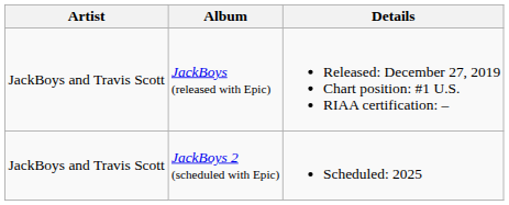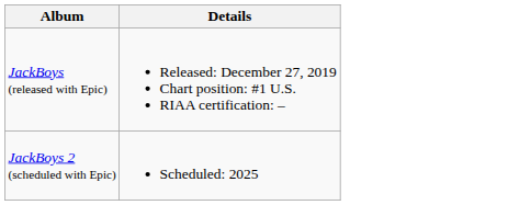 <table class="wikitable sortable">
 <tr>
-<th>Artist</th>
 <th>Album</th>
 <th class="unsortable">Details</th>
 </tr>
 <tr>
-<td>JackBoys and Travis Scott</td>
 <td><em><a href='#'>JackBoys</a></em><br><small>(released with Epic)</small></td>
 <td><br><ul><li>Released: December 27, 2019</li><li>Chart position: #1 U.S.</li><li>RIAA certification: –</li></ul></td>
 </tr>
 <tr>
-<td>JackBoys and Travis Scott</td>
 <td><em><a href='#'>JackBoys 2</a></em><br><small>(scheduled with Epic)</small></td>
 <td><br><ul><li>Scheduled: 2025</li></ul></td>
 </tr>
 </table>
